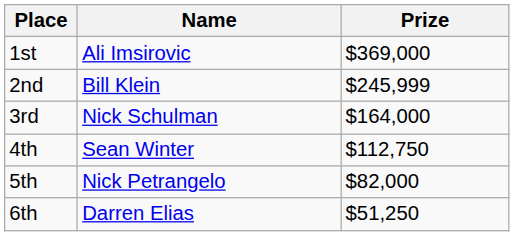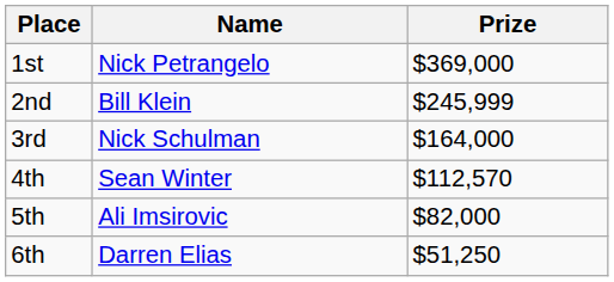 <table class="wikitable">
 <tr>
 <th width="50">Place</th>
 <th width="200">Name</th>
 <th width="125">Prize</th>
 </tr>
 <tr>
 <td>1st</td>
-<td> <a href='#'>Ali Imsirovic</a></td>
+<td> <a href='#'>Nick Petrangelo</a></td>
 <td>$369,000</td>
 </tr>
 <tr>
 <td>2nd</td>
 <td> <a href='#'>Bill Klein</a></td>
 <td>$245,999</td>
 </tr>
 <tr>
 <td>3rd</td>
 <td> <a href='#'>Nick Schulman</a></td>
 <td>$164,000</td>
 </tr>
 <tr>
 <td>4th</td>
 <td> <a href='#'>Sean Winter</a></td>
-<td>$112,750</td>
+<td>$112,570</td>
 </tr>
 <tr>
 <td>5th</td>
-<td> <a href='#'>Nick Petrangelo</a></td>
+<td> <a href='#'>Ali Imsirovic</a></td>
 <td>$82,000</td>
 </tr>
 <tr>
 <td>6th</td>
 <td> <a href='#'>Darren Elias</a></td>
 <td>$51,250</td>
 </tr>
 </table>
